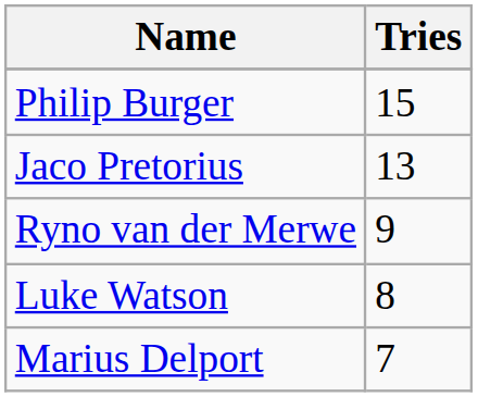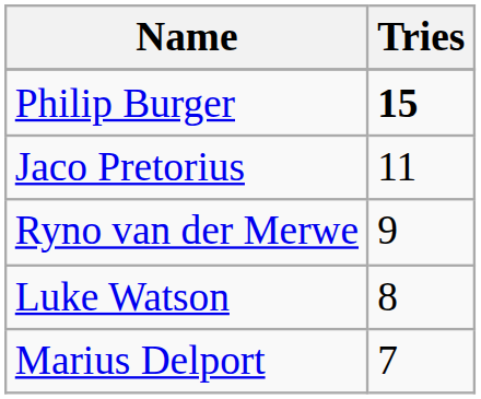 <table class="wikitable">
 <tr>
 <th>Name</th>
 <th>Tries</th>
 </tr>
 <tr bgcolor="#d0ffd0" align="center">
 </tr>
 <tr>
 <td align="left"><a href='#'>Philip Burger</a></td>
-<td>15</td>
+<td><strong>15</strong></td>
 </tr>
 <tr>
 <td align="left"><a href='#'>Jaco Pretorius</a></td>
-<td>13</td>
+<td>11</td>
 </tr>
 <tr>
 <td align="left"><a href='#'>Ryno van der Merwe</a></td>
 <td>9</td>
 </tr>
 <tr>
 <td align="left"><a href='#'>Luke Watson</a></td>
 <td>8</td>
 </tr>
 <tr>
 <td align="left"><a href='#'>Marius Delport</a></td>
 <td>7</td>
 </tr>
 </table>
